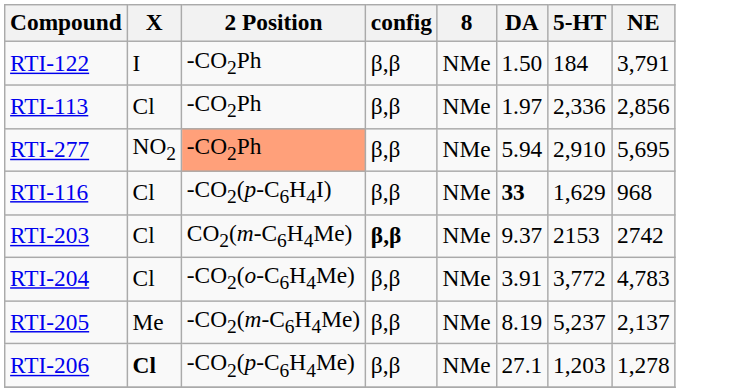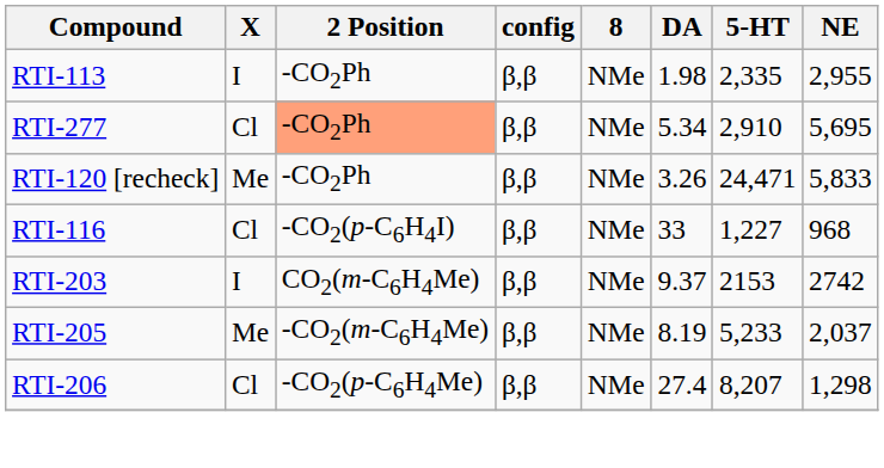 <table class="wikitable">
 <tr>
 <th>Compound</th>
 <th>X</th>
 <th>2 Position</th>
 <th>config</th>
 <th>8</th>
 <th>DA</th>
 <th>5-HT</th>
 <th>NE</th>
 </tr>
 <tr>
-<td><a href='#'>RTI-122</a></td>
+<td><a href='#'>RTI-113</a></td>
 <td>I</td>
 <td>-CO<sub>2</sub>Ph</td>
 <td>β,β</td>
 <td>NMe</td>
-<td>1.50</td>
-<td>184</td>
-<td>3,791</td>
+<td>1.98</td>
+<td>2,335</td>
+<td>2,955</td>
 </tr>
 <tr>
-<td><a href='#'>RTI-113</a></td>
+<td><a href='#'>RTI-277</a></td>
 <td>Cl</td>
+<td style="background: lightsalmon;">-CO<sub>2</sub>Ph</td>
+<td>β,β</td>
+<td>NMe</td>
+<td>5.34</td>
+<td>2,910</td>
+<td>5,695</td>
+</tr>
+<tr>
+<td><a href='#'>RTI-120</a> [recheck]</td>
+<td>Me</td>
 <td>-CO<sub>2</sub>Ph</td>
 <td>β,β</td>
 <td>NMe</td>
-<td>1.97</td>
-<td>2,336</td>
-<td>2,856</td>
-</tr>
-<tr>
-<td><a href='#'>RTI-277</a></td>
-<td>NO<sub>2</sub></td>
-<td style="background: lightsalmon;">-CO<sub>2</sub>Ph</td>
-<td>β,β</td>
-<td>NMe</td>
-<td>5.94</td>
-<td>2,910</td>
-<td>5,695</td>
+<td>3.26</td>
+<td>24,471</td>
+<td>5,833</td>
 </tr>
 <tr>
 <td><a href='#'>RTI-116</a></td>
 <td>Cl</td>
 <td>-CO<sub>2</sub>(<em>p</em>-C<sub>6</sub>H<sub>4</sub>I)</td>
 <td>β,β</td>
 <td>NMe</td>
-<td><strong>33</strong></td>
-<td>1,629</td>
+<td>33</td>
+<td>1,227</td>
 <td>968</td>
 </tr>
 <tr>
 <td><a href='#'>RTI-203</a></td>
-<td>Cl</td>
+<td>I</td>
 <td>CO<sub>2</sub>(<em>m</em>-C<sub>6</sub>H<sub>4</sub>Me)</td>
-<td><strong>β,β</strong></td>
+<td>β,β</td>
 <td>NMe</td>
 <td>9.37</td>
 <td>2153</td>
 <td>2742</td>
-</tr>
-<tr>
-<td><a href='#'>RTI-204</a></td>
-<td>Cl</td>
-<td>-CO<sub>2</sub>(<em>o</em>-C<sub>6</sub>H<sub>4</sub>Me)</td>
-<td>β,β</td>
-<td>NMe</td>
-<td>3.91</td>
-<td>3,772</td>
-<td>4,783</td>
 </tr>
 <tr>
 <td><a href='#'>RTI-205</a></td>
 <td>Me</td>
 <td>-CO<sub>2</sub>(<em>m</em>-C<sub>6</sub>H<sub>4</sub>Me)</td>
 <td>β,β</td>
 <td>NMe</td>
 <td>8.19</td>
-<td>5,237</td>
-<td>2,137</td>
+<td>5,233</td>
+<td>2,037</td>
 </tr>
 <tr>
 <td><a href='#'>RTI-206</a></td>
-<td><strong>Cl</strong></td>
+<td>Cl</td>
 <td>-CO<sub>2</sub>(<em>p</em>-C<sub>6</sub>H<sub>4</sub>Me)</td>
 <td>β,β</td>
 <td>NMe</td>
-<td>27.1</td>
-<td>1,203</td>
-<td>1,278</td>
+<td>27.4</td>
+<td>8,207</td>
+<td>1,298</td>
 </tr>
 <tr>
 </tr>
 </table>
